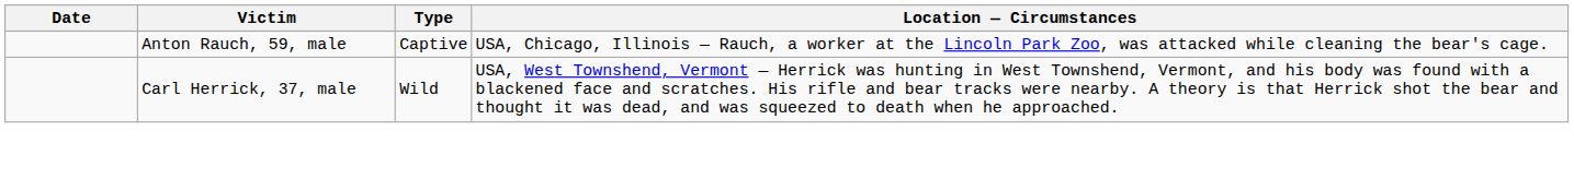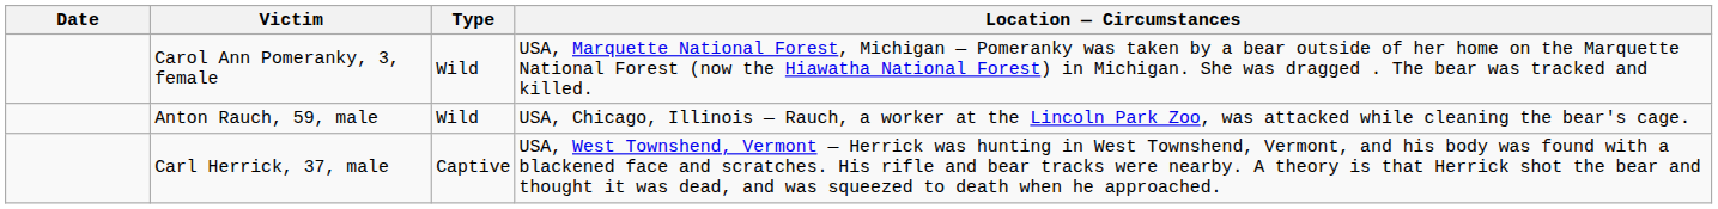 <table class="wikitable sortable">
 <tr>
 <th style="width:100px;">Date</th>
 <th style="width:200px;" class="unsortable">Victim</th>
 <th class="unsortable">Type</th>
 <th class=unsortable>Location — Circumstances</th>
 </tr>
 <tr>
 <td></td>
+<td>Carol Ann Pomeranky, 3, female</td>
+<td>Wild</td>
+<td>USA, <a href='#'>Marquette National Forest</a>, Michigan — Pomeranky was taken by a bear outside of her home on the Marquette National Forest (now the <a href='#'>Hiawatha National Forest</a>) in Michigan. She was dragged . The bear was tracked and killed.</td>
+</tr>
+<tr>
+<td></td>
 <td>Anton Rauch, 59, male</td>
-<td>Captive</td>
+<td>Wild</td>
 <td>USA, Chicago, Illinois — Rauch, a worker at the <a href='#'>Lincoln Park Zoo</a>, was attacked while cleaning the bear's cage.</td>
 </tr>
 <tr>
 <td></td>
 <td>Carl Herrick, 37, male</td>
-<td>Wild</td>
+<td>Captive</td>
 <td>USA, <a href='#'>West Townshend, Vermont</a> — Herrick was hunting in West Townshend, Vermont, and his body was found with a blackened face and scratches. His rifle and bear tracks were nearby. A theory is that Herrick shot the bear and thought it was dead, and was squeezed to death when he approached.</td>
 </tr>
 </table>
